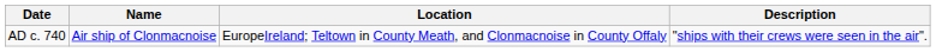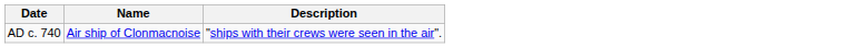 <table class="wikitable sortable mw-datatable sticky-header sort-under-center">
 <tr>
 <th>Date</th>
 <th>Name</th>
-<th>Location</th>
 <th>Description</th>
 </tr>
 <tr>
 <td data-sort-value="0740">AD c. 740</td>
 <td><a href='#'>Air ship of Clonmacnoise</a></td>
-<td><span>Europe</span><a href='#'>Ireland</a>; <a href='#'>Teltown</a> in <a href='#'>County Meath</a>, and <a href='#'>Clonmacnoise</a> in <a href='#'>County Offaly</a></td>
 <td> "<a href='#'>ships with their crews were seen in the air</a>".</td>
 </tr>
 </table>
